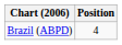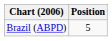 <table class="wikitable">
 <tr>
 <th>Chart (2006)</th>
 <th>Position</th>
 </tr>
 <tr>
 <td><a href='#'>Brazil</a> (<a href='#'>ABPD</a>)</td>
-<td align="center">4</td>
+<td align="center">5</td>
 </tr>
 </table>
